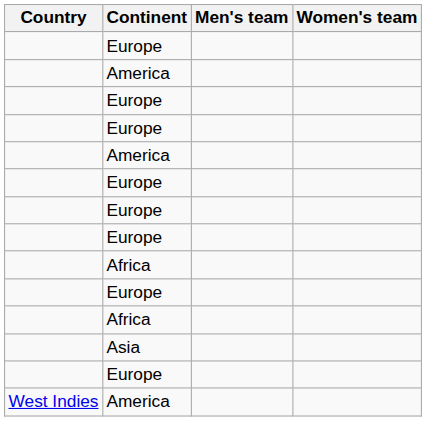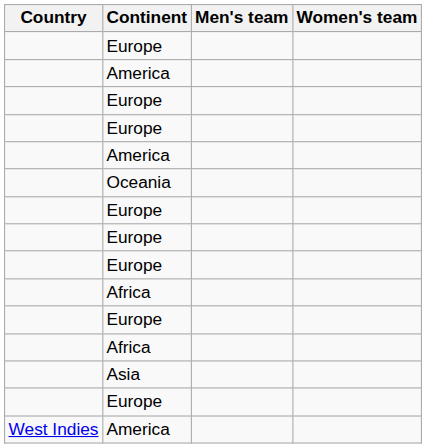 <table class="wikitable sortable">
 <tr>
 <th>Country</th>
 <th>Continent</th>
 <th>Men's team</th>
 <th>Women's team</th>
 </tr>
 <tr>
 <td></td>
 <td>Europe</td>
 <td></td>
 <td></td>
 </tr>
 <tr>
 <td></td>
 <td>America</td>
 <td></td>
 <td></td>
 </tr>
 <tr>
 <td></td>
 <td>Europe</td>
 <td></td>
 <td></td>
 </tr>
 <tr>
 <td></td>
 <td>Europe</td>
 <td></td>
 <td></td>
 </tr>
 <tr>
 <td></td>
 <td>America</td>
+<td></td>
+<td></td>
+</tr>
+<tr>
+<td></td>
+<td>Oceania</td>
 <td></td>
 <td></td>
 </tr>
 <tr>
 <td></td>
 <td>Europe</td>
 <td></td>
 <td></td>
 </tr>
 <tr>
 <td></td>
 <td>Europe</td>
 <td></td>
 <td></td>
 </tr>
 <tr>
 <td></td>
 <td>Europe</td>
 <td></td>
 <td></td>
 </tr>
 <tr>
 <td></td>
 <td>Africa</td>
 <td></td>
 <td></td>
 </tr>
 <tr>
 <td></td>
 <td>Europe</td>
 <td></td>
 <td></td>
 </tr>
 <tr>
 <td></td>
 <td>Africa</td>
 <td></td>
 <td></td>
 </tr>
 <tr>
 <td></td>
 <td>Asia</td>
 <td></td>
 <td></td>
 </tr>
 <tr>
 <td></td>
 <td>Europe</td>
 <td></td>
 <td></td>
 </tr>
 <tr>
 <td> <a href='#'>West Indies</a></td>
 <td>America</td>
 <td></td>
 <td></td>
 </tr>
 </table>
